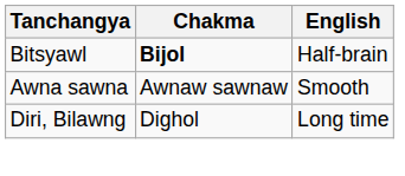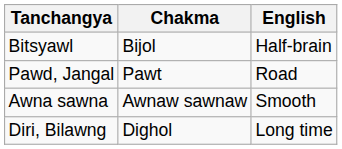 <table class="wikitable">
 <tr>
 <th>Tanchangya</th>
 <th>Chakma</th>
 <th>English</th>
 </tr>
 <tr>
 <td>Bitsyawl</td>
-<td><strong>Bijol</strong></td>
+<td>Bijol</td>
 <td>Half-brain</td>
+</tr>
+<tr>
+<td>Pawd, Jangal</td>
+<td>Pawt</td>
+<td>Road</td>
 </tr>
 <tr>
 <td>Awna sawna</td>
 <td>Awnaw sawnaw</td>
 <td>Smooth</td>
 </tr>
 <tr>
 <td>Diri, Bilawng</td>
 <td>Dighol</td>
 <td>Long time</td>
 </tr>
 </table>
